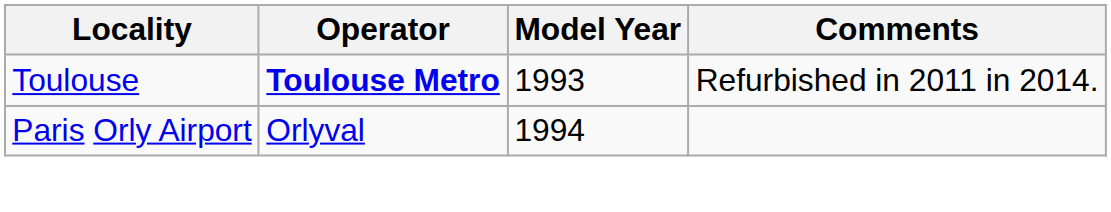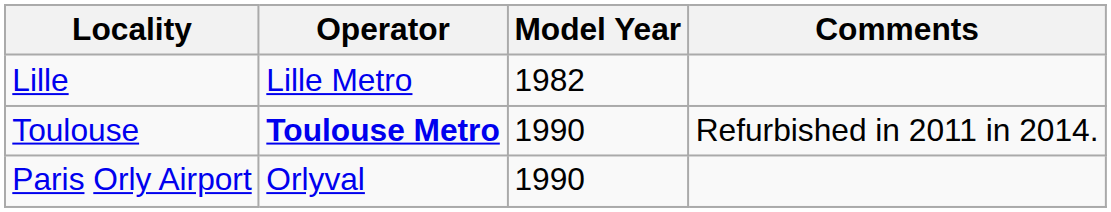 <table class="wikitable">
 <tr>
 <th>Locality</th>
 <th>Operator</th>
 <th>Model Year</th>
 <th>Comments</th>
 </tr>
 <tr>
+<td><a href='#'>Lille</a></td>
+<td><a href='#'>Lille Metro</a></td>
+<td>1982</td>
+<td></td>
+</tr>
+<tr>
 <td><a href='#'>Toulouse</a></td>
 <td><strong><a href='#'>Toulouse Metro</a></strong></td>
-<td>1993</td>
+<td>1990</td>
 <td>Refurbished in 2011 in 2014.</td>
 </tr>
 <tr>
 <td><a href='#'>Paris</a> <a href='#'>Orly Airport</a></td>
 <td><a href='#'>Orlyval</a></td>
-<td>1994</td>
+<td>1990</td>
 <td></td>
 </tr>
 </table>
